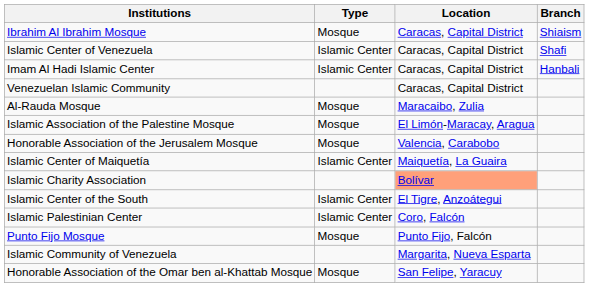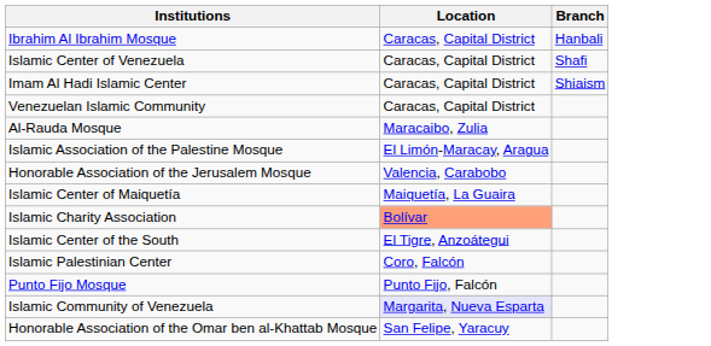 <table class="wikitable">
 <tr>
 <th>Institutions</th>
-<th>Type</th>
 <th>Location</th>
 <th>Branch</th>
 </tr>
 <tr>
 <td><a href='#'>Ibrahim Al Ibrahim Mosque</a></td>
-<td>Mosque</td>
 <td><a href='#'>Caracas</a>, <a href='#'>Capital District</a></td>
-<td><a href='#'>Shiaism</a></td>
+<td><a href='#'>Hanbali</a></td>
 </tr>
 <tr>
 <td>Islamic Center of Venezuela</td>
-<td>Islamic Center</td>
 <td>Caracas, Capital District</td>
 <td><a href='#'>Shafi</a></td>
 </tr>
 <tr>
 <td>Imam Al Hadi Islamic Center</td>
-<td>Islamic Center</td>
 <td>Caracas, Capital District</td>
-<td><a href='#'>Hanbali</a></td>
+<td><a href='#'>Shiaism</a></td>
 </tr>
 <tr>
 <td>Venezuelan Islamic Community</td>
-<td></td>
 <td>Caracas, Capital District</td>
 <td></td>
 </tr>
 <tr>
 <td>Al-Rauda Mosque</td>
-<td>Mosque</td>
 <td><a href='#'>Maracaibo</a>, <a href='#'>Zulia</a></td>
 <td></td>
 </tr>
 <tr>
 <td>Islamic Association of the Palestine Mosque</td>
-<td>Mosque</td>
 <td><a href='#'>El Limón</a>-<a href='#'>Maracay</a>, <a href='#'>Aragua</a></td>
 <td></td>
 </tr>
 <tr>
 <td>Honorable Association of the Jerusalem Mosque</td>
-<td>Mosque</td>
 <td><a href='#'>Valencia</a>, <a href='#'>Carabobo</a></td>
 <td></td>
 </tr>
 <tr>
 <td>Islamic Center of Maiquetía</td>
-<td>Islamic Center</td>
 <td><a href='#'>Maiquetía</a>, <a href='#'>La Guaira</a></td>
 <td></td>
 </tr>
 <tr>
 <td>Islamic Charity Association</td>
-<td></td>
 <td style="background: lightsalmon;"><a href='#'>Bolívar</a></td>
 <td></td>
 </tr>
 <tr>
 <td>Islamic Center of the South</td>
-<td>Islamic Center</td>
 <td><a href='#'>El Tigre</a>, <a href='#'>Anzoátegui</a></td>
 <td></td>
 </tr>
 <tr>
 <td>Islamic Palestinian Center</td>
-<td>Islamic Center</td>
 <td><a href='#'>Coro</a>, <a href='#'>Falcón</a></td>
 <td></td>
 </tr>
 <tr>
 <td><a href='#'>Punto Fijo Mosque</a></td>
-<td>Mosque</td>
 <td><a href='#'>Punto Fijo</a>, Falcón</td>
 <td></td>
 </tr>
 <tr>
 <td>Islamic Community of Venezuela</td>
-<td></td>
-<td><a href='#'>Margarita</a>, <a href='#'>Nueva Esparta</a></td>
+<td style="background: lavender;"><a href='#'>Margarita</a>, <a href='#'>Nueva Esparta</a></td>
 <td></td>
 </tr>
 <tr>
 <td>Honorable Association of the Omar ben al-Khattab Mosque</td>
-<td>Mosque</td>
 <td><a href='#'>San Felipe</a>, <a href='#'>Yaracuy</a></td>
 <td></td>
 </tr>
 </table>
